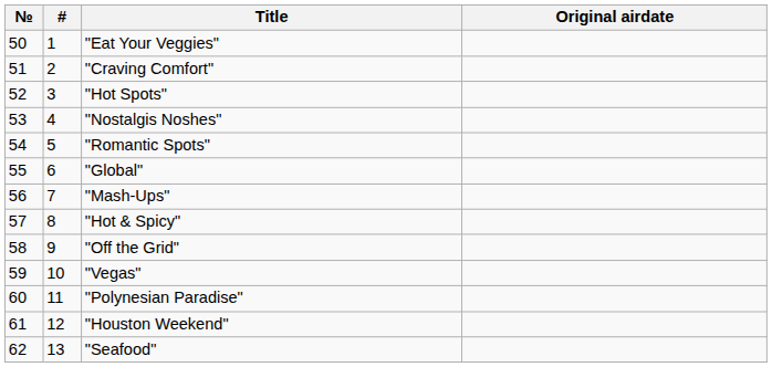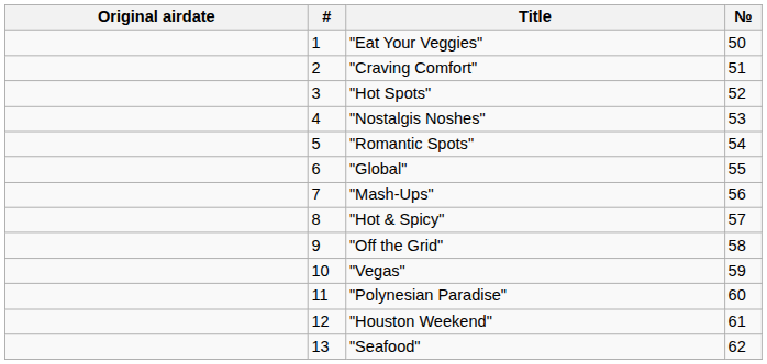 <table class="wikitable" style="width:60%;">
 <tr>
-<th style="width:5%;">№</th>
+<th style="width:40%;">Original airdate</th>
 <th style="width:5%;">#</th>
 <th style="width:50%;">Title</th>
-<th style="width:40%;">Original airdate</th>
+<th style="width:5%;">№</th>
 </tr>
 <tr>
-<td>50</td>
+<td></td>
 <td>1</td>
 <td>"Eat Your Veggies"</td>
-<td></td>
+<td>50</td>
 </tr>
 <tr>
-<td>51</td>
+<td></td>
 <td>2</td>
 <td>"Craving Comfort"</td>
-<td></td>
+<td>51</td>
 </tr>
 <tr>
-<td>52</td>
+<td></td>
 <td>3</td>
 <td>"Hot Spots"</td>
-<td></td>
+<td>52</td>
 </tr>
 <tr>
-<td>53</td>
+<td></td>
 <td>4</td>
 <td>"Nostalgis Noshes"</td>
-<td></td>
+<td>53</td>
 </tr>
 <tr>
-<td>54</td>
+<td></td>
 <td>5</td>
 <td>"Romantic Spots"</td>
-<td></td>
+<td>54</td>
 </tr>
 <tr>
-<td>55</td>
+<td></td>
 <td>6</td>
 <td>"Global"</td>
-<td></td>
+<td>55</td>
 </tr>
 <tr>
-<td>56</td>
+<td></td>
 <td>7</td>
 <td>"Mash-Ups"</td>
-<td></td>
+<td>56</td>
 </tr>
 <tr>
-<td>57</td>
+<td></td>
 <td>8</td>
 <td>"Hot & Spicy"</td>
-<td></td>
+<td>57</td>
 </tr>
 <tr>
-<td>58</td>
+<td></td>
 <td>9</td>
 <td>"Off the Grid"</td>
-<td></td>
+<td>58</td>
 </tr>
 <tr>
-<td>59</td>
+<td></td>
 <td>10</td>
 <td>"Vegas"</td>
-<td></td>
+<td>59</td>
 </tr>
 <tr>
-<td>60</td>
+<td></td>
 <td>11</td>
 <td>"Polynesian Paradise"</td>
-<td></td>
+<td>60</td>
 </tr>
 <tr>
-<td>61</td>
+<td></td>
 <td>12</td>
 <td>"Houston Weekend"</td>
-<td></td>
+<td>61</td>
 </tr>
 <tr>
-<td>62</td>
+<td></td>
 <td>13</td>
 <td>"Seafood"</td>
-<td></td>
+<td>62</td>
 </tr>
 </table>
